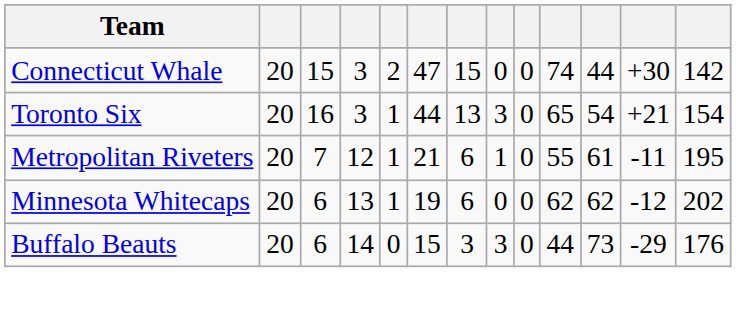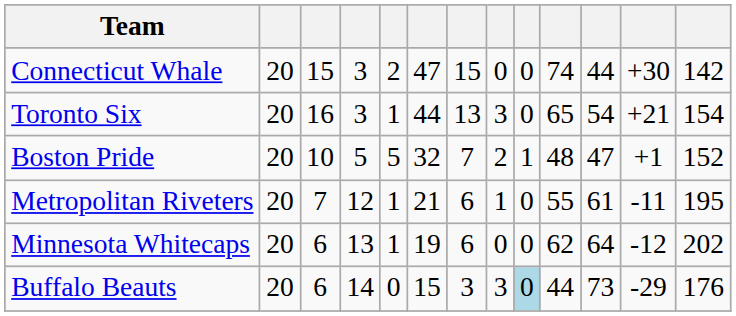 <table class="wikitable sortable" style="text-align:center">
 <tr>
 <th class="unsortable">Team</th>
 <th></th>
 <th></th>
 <th></th>
 <th></th>
 <th></th>
 <th></th>
 <th></th>
 <th></th>
 <th></th>
 <th></th>
 <th></th>
 <th></th>
 </tr>
 <tr>
 <td align=left><a href='#'>Connecticut Whale</a></td>
 <td>20</td>
 <td>15</td>
 <td>3</td>
 <td>2</td>
 <td>47</td>
 <td>15</td>
 <td>0</td>
 <td>0</td>
 <td>74</td>
 <td>44</td>
 <td>+30</td>
 <td>142</td>
 </tr>
 <tr>
 <td align=left><a href='#'>Toronto Six</a></td>
 <td>20</td>
 <td>16</td>
 <td>3</td>
 <td>1</td>
 <td>44</td>
 <td>13</td>
 <td>3</td>
 <td>0</td>
 <td>65</td>
 <td>54</td>
 <td>+21</td>
 <td>154</td>
 </tr>
 <tr>
+<td align=left><a href='#'>Boston Pride</a></td>
+<td>20</td>
+<td>10</td>
+<td>5</td>
+<td>5</td>
+<td>32</td>
+<td>7</td>
+<td>2</td>
+<td>1</td>
+<td>48</td>
+<td>47</td>
+<td>+1</td>
+<td>152</td>
+</tr>
+<tr>
 <td align=left><a href='#'>Metropolitan Riveters</a></td>
 <td>20</td>
 <td>7</td>
 <td>12</td>
 <td>1</td>
 <td>21</td>
 <td>6</td>
 <td>1</td>
 <td>0</td>
 <td>55</td>
 <td>61</td>
 <td>-11</td>
 <td>195</td>
 </tr>
 <tr>
 <td align=left><a href='#'>Minnesota Whitecaps</a></td>
 <td>20</td>
 <td>6</td>
 <td>13</td>
 <td>1</td>
 <td>19</td>
 <td>6</td>
 <td>0</td>
 <td>0</td>
 <td>62</td>
-<td>62</td>
+<td>64</td>
 <td>-12</td>
 <td>202</td>
 </tr>
 <tr>
 <td align=left><a href='#'>Buffalo Beauts</a></td>
 <td>20</td>
 <td>6</td>
 <td>14</td>
 <td>0</td>
 <td>15</td>
 <td>3</td>
 <td>3</td>
-<td>0</td>
+<td style="background: lightblue;">0</td>
 <td>44</td>
 <td>73</td>
 <td>-29</td>
 <td>176</td>
 </tr>
 </table>
